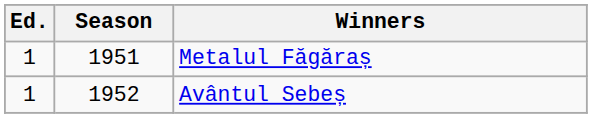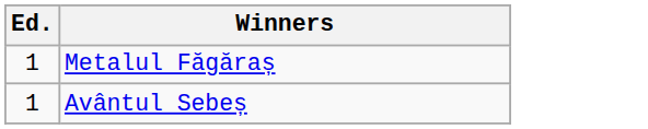 <table class="wikitable" style="font-size:90%">
 <tr>
 <th><abbr>Ed.</abbr></th>
-<th width="60">Season</th>
 <th width="220">Winners</th>
 </tr>
 <tr>
 <td align=center>1</td>
-<td align=center>1951</td>
 <td><a href='#'>Metalul Făgăraș</a></td>
 </tr>
 <tr>
 <td align=center>1</td>
-<td align=center>1952</td>
 <td><a href='#'>Avântul Sebeș</a></td>
 </tr>
 </table>
